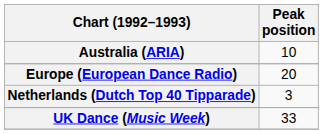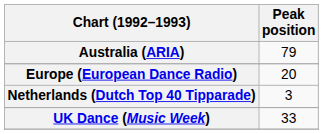 <table class="wikitable sortable plainrowheaders" style="text-align:center;">
 <tr>
 <th scope"col">Chart (1992–1993)</th>
 <th scope"col">Peak<br>position</th>
 </tr>
 <tr>
 <th scope="row">Australia (<a href='#'>ARIA</a>)</th>
-<td style="text-align:center;">10</td>
+<td style="text-align:center;">79</td>
 </tr>
 <tr>
 </tr>
 <tr>
 </tr>
 <tr>
 <th scope="row">Europe (<a href='#'>European Dance Radio</a>)</th>
 <td style="text-align:center;">20</td>
 </tr>
 <tr>
 <th scope="row">Netherlands (<a href='#'>Dutch Top 40 Tipparade</a>)</th>
 <td style="text-align:center;">3</td>
 </tr>
 <tr>
 </tr>
 <tr>
 </tr>
 <tr>
 </tr>
 <tr>
 <th scope="row"><a href='#'>UK Dance</a> (<em><a href='#'>Music Week</a></em>)</th>
 <td style="text-align:center;">33</td>
 </tr>
 <tr>
 </tr>
 <tr>
 </tr>
 <tr>
 </tr>
 <tr>
 </tr>
 <tr>
 </tr>
 </table>
